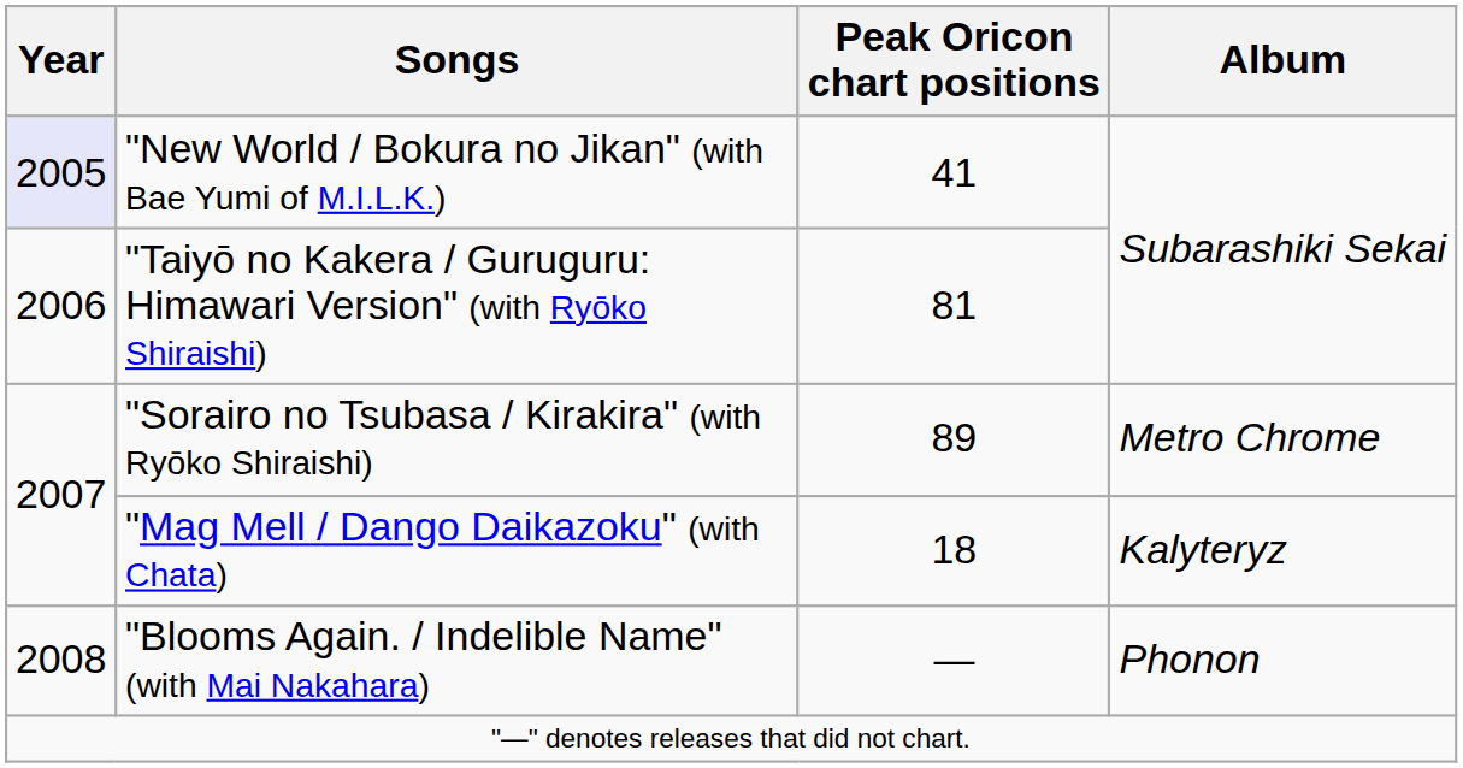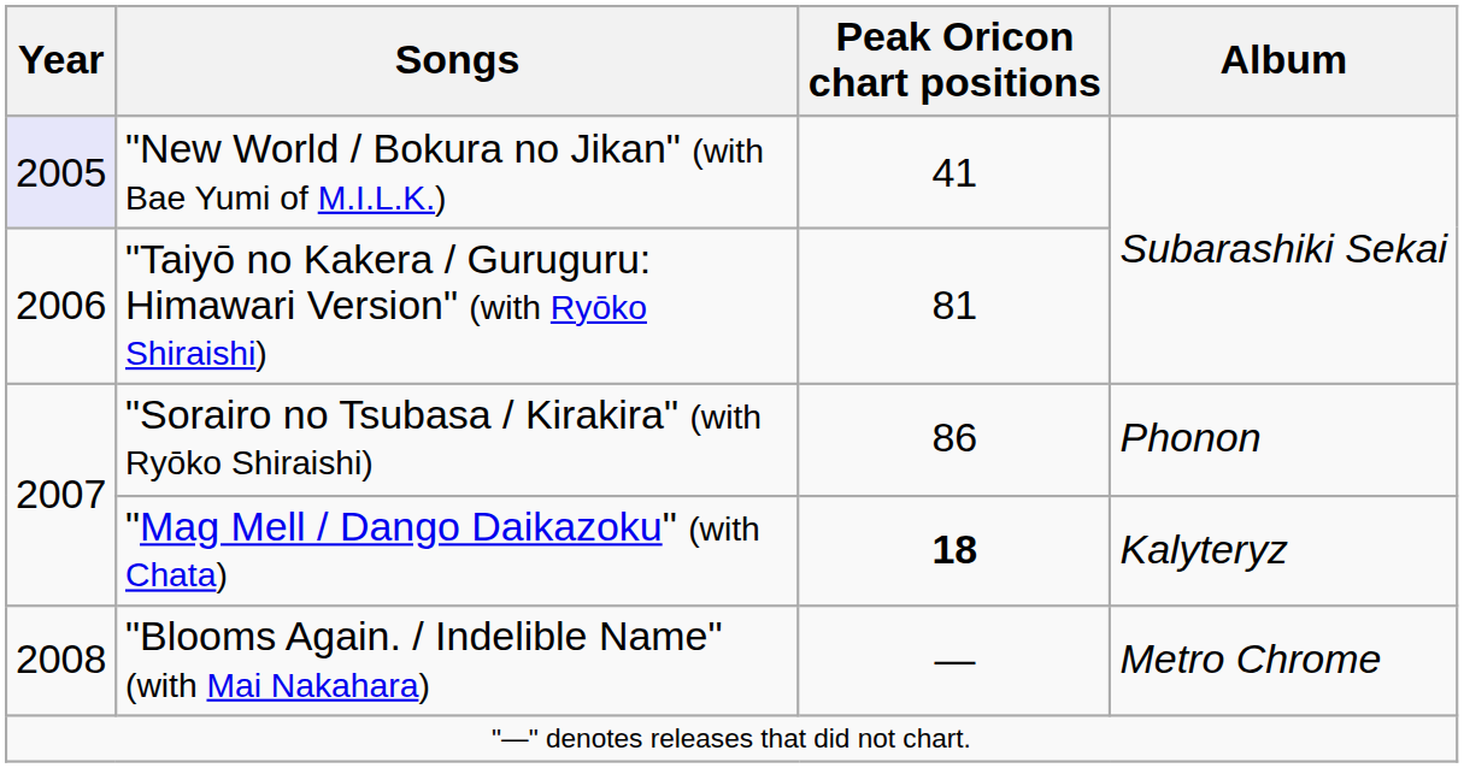 <table class="wikitable" border="1">
 <tr>
 <th rowspan="1">Year</th>
 <th rowspan="1" width="260">Songs</th>
 <th colspan="1">Peak Oricon<br> chart positions</th>
 <th rowspan="1">Album</th>
 </tr>
 <tr>
 <td style="background: lavender;">2005</td>
 <td align="left">"New World / Bokura no Jikan" <small>(with Bae Yumi of <a href='#'>M.I.L.K.</a>)</small></td>
 <td align="center">41</td>
 <td rowspan="2"><em>Subarashiki Sekai</em></td>
 </tr>
 <tr>
 <td>2006</td>
 <td align="left">"Taiyō no Kakera / Guruguru: Himawari Version" <small>(with <a href='#'>Ryōko Shiraishi</a>)</small></td>
 <td align="center">81</td>
 </tr>
 <tr>
 <td rowspan="2">2007</td>
 <td align="left">"Sorairo no Tsubasa / Kirakira" <small>(with Ryōko Shiraishi)</small></td>
-<td align="center">89</td>
-<td><em>Metro Chrome</em></td>
+<td align="center">86</td>
+<td><em>Phonon</em></td>
 </tr>
 <tr>
 <td align="left">"<a href='#'>Mag Mell / Dango Daikazoku</a>" <small>(with <a href='#'>Chata</a>)</small></td>
-<td align="center">18</td>
+<td align="center"><strong>18</strong></td>
 <td><em>Kalyteryz</em></td>
 </tr>
 <tr>
 <td>2008</td>
 <td align="left">"Blooms Again. / Indelible Name" <small>(with <a href='#'>Mai Nakahara</a>)</small></td>
 <td align="center">—</td>
-<td><em>Phonon</em></td>
+<td><em>Metro Chrome</em></td>
 </tr>
 <tr>
 <td align="center" colspan="13" style="font-size: 8pt">"—" denotes releases that did not chart.</td>
 </tr>
 </table>
